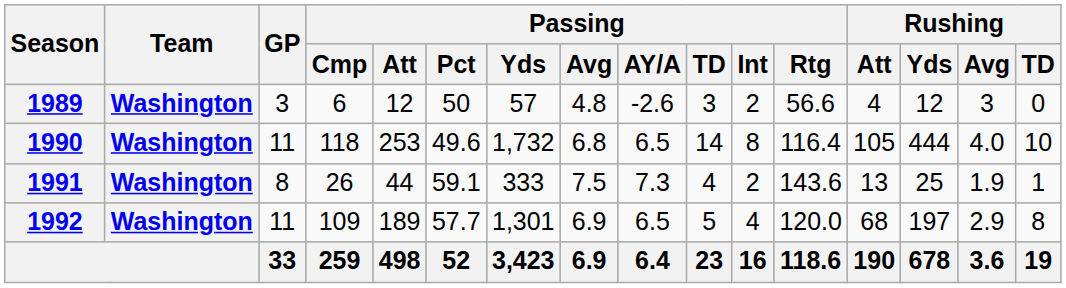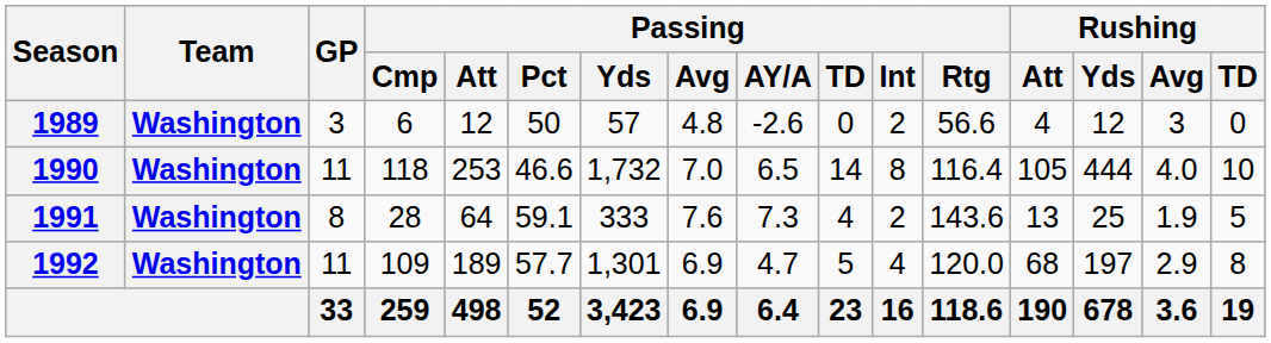 <table class="wikitable" style="text-align: center">
 <tr>
 <th rowspan="2">Season</th>
 <th rowspan="2">Team</th>
 <th rowspan="2">GP</th>
 <th colspan="9">Passing</th>
 <th colspan="4">Rushing</th>
 </tr>
 <tr>
 <th>Cmp</th>
 <th>Att</th>
 <th>Pct</th>
 <th>Yds</th>
 <th>Avg</th>
 <th>AY/A</th>
 <th>TD</th>
 <th>Int</th>
 <th>Rtg</th>
 <th>Att</th>
 <th>Yds</th>
 <th>Avg</th>
 <th>TD</th>
 </tr>
 <tr>
 <th><a href='#'>1989</a></th>
 <th><a href='#'>Washington</a></th>
 <td>3</td>
 <td>6</td>
 <td>12</td>
 <td>50</td>
 <td>57</td>
 <td>4.8</td>
 <td>-2.6</td>
-<td>3</td>
+<td>0</td>
 <td>2</td>
 <td>56.6</td>
 <td>4</td>
 <td>12</td>
 <td>3</td>
 <td>0</td>
 </tr>
 <tr>
 <th><a href='#'>1990</a></th>
 <th><a href='#'>Washington</a></th>
 <td>11</td>
 <td>118</td>
 <td>253</td>
-<td>49.6</td>
+<td>46.6</td>
 <td>1,732</td>
-<td>6.8</td>
+<td>7.0</td>
 <td>6.5</td>
 <td>14</td>
 <td>8</td>
 <td>116.4</td>
 <td>105</td>
 <td>444</td>
 <td>4.0</td>
 <td>10</td>
 </tr>
 <tr>
 <th><a href='#'>1991</a></th>
 <th><a href='#'>Washington</a></th>
 <td>8</td>
-<td>26</td>
-<td>44</td>
+<td>28</td>
+<td>64</td>
 <td>59.1</td>
 <td>333</td>
-<td>7.5</td>
+<td>7.6</td>
 <td>7.3</td>
 <td>4</td>
 <td>2</td>
 <td>143.6</td>
 <td>13</td>
 <td>25</td>
 <td>1.9</td>
-<td>1</td>
+<td>5</td>
 </tr>
 <tr>
 <th><a href='#'>1992</a></th>
 <th><a href='#'>Washington</a></th>
 <td>11</td>
 <td>109</td>
 <td>189</td>
 <td>57.7</td>
 <td>1,301</td>
 <td>6.9</td>
-<td>6.5</td>
+<td>4.7</td>
 <td>5</td>
 <td>4</td>
 <td>120.0</td>
 <td>68</td>
 <td>197</td>
 <td>2.9</td>
 <td>8</td>
 </tr>
 <tr>
 <th colspan="2"></th>
 <th>33</th>
 <th>259</th>
 <th>498</th>
 <th>52</th>
 <th>3,423</th>
 <th>6.9</th>
 <th>6.4</th>
 <th>23</th>
 <th>16</th>
 <th>118.6</th>
 <th>190</th>
 <th>678</th>
 <th>3.6</th>
 <th>19</th>
 </tr>
 </table>
